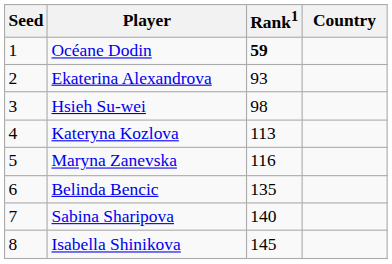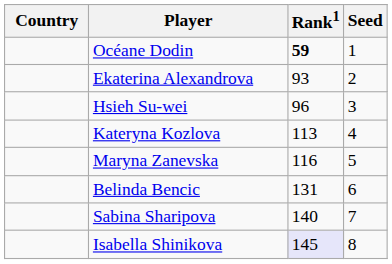 <table class="sortable wikitable">
 <tr>
-<th>Seed</th>
+<th width="70">Country</th>
 <th width="175">Player</th>
 <th>Rank<sup>1</sup></th>
-<th width="70">Country</th>
+<th>Seed</th>
 </tr>
 <tr>
-<td>1</td>
+<td></td>
 <td><a href='#'>Océane Dodin</a></td>
 <td><strong>59</strong></td>
-<td></td>
+<td>1</td>
 </tr>
 <tr>
-<td>2</td>
+<td></td>
 <td><a href='#'>Ekaterina Alexandrova</a></td>
 <td>93</td>
-<td></td>
+<td>2</td>
 </tr>
 <tr>
+<td></td>
+<td><a href='#'>Hsieh Su-wei</a></td>
+<td>96</td>
 <td>3</td>
-<td><a href='#'>Hsieh Su-wei</a></td>
-<td>98</td>
-<td></td>
 </tr>
 <tr>
-<td>4</td>
+<td></td>
 <td><a href='#'>Kateryna Kozlova</a></td>
 <td>113</td>
-<td></td>
+<td>4</td>
 </tr>
 <tr>
-<td>5</td>
+<td></td>
 <td><a href='#'>Maryna Zanevska</a></td>
 <td>116</td>
-<td></td>
+<td>5</td>
 </tr>
 <tr>
+<td></td>
+<td><a href='#'>Belinda Bencic</a></td>
+<td>131</td>
 <td>6</td>
-<td><a href='#'>Belinda Bencic</a></td>
-<td>135</td>
-<td></td>
 </tr>
 <tr>
-<td>7</td>
+<td></td>
 <td><a href='#'>Sabina Sharipova</a></td>
 <td>140</td>
-<td></td>
+<td>7</td>
 </tr>
 <tr>
+<td></td>
+<td><a href='#'>Isabella Shinikova</a></td>
+<td style="background: lavender;">145</td>
 <td>8</td>
-<td><a href='#'>Isabella Shinikova</a></td>
-<td>145</td>
-<td></td>
 </tr>
 </table>
